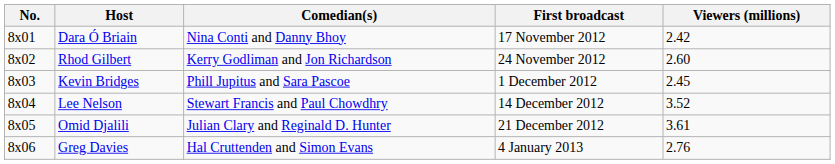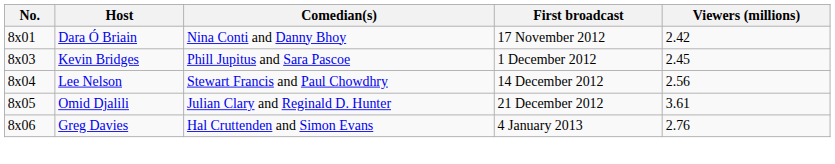 <table class="wikitable" style="width:60%;">
 <tr>
 <th>No.</th>
 <th>Host</th>
 <th>Comedian(s)</th>
 <th>First broadcast</th>
 <th>Viewers (millions)</th>
 </tr>
 <tr>
 <td>8x01</td>
 <td><a href='#'>Dara Ó Briain</a></td>
 <td><a href='#'>Nina Conti</a> and <a href='#'>Danny Bhoy</a></td>
 <td>17 November 2012</td>
 <td>2.42</td>
 </tr>
 <tr>
-<td>8x02</td>
-<td><a href='#'>Rhod Gilbert</a></td>
-<td><a href='#'>Kerry Godliman</a> and <a href='#'>Jon Richardson</a></td>
-<td>24 November 2012</td>
-<td>2.60</td>
-</tr>
-<tr>
 <td>8x03</td>
 <td><a href='#'>Kevin Bridges</a></td>
 <td><a href='#'>Phill Jupitus</a> and <a href='#'>Sara Pascoe</a></td>
 <td>1 December 2012</td>
 <td>2.45</td>
 </tr>
 <tr>
 <td>8x04</td>
 <td><a href='#'>Lee Nelson</a></td>
 <td><a href='#'>Stewart Francis</a> and <a href='#'>Paul Chowdhry</a></td>
 <td>14 December 2012</td>
-<td>3.52</td>
+<td>2.56</td>
 </tr>
 <tr>
 <td>8x05</td>
 <td><a href='#'>Omid Djalili</a></td>
 <td><a href='#'>Julian Clary</a> and <a href='#'>Reginald D. Hunter</a></td>
 <td>21 December 2012</td>
 <td>3.61</td>
 </tr>
 <tr>
 <td>8x06</td>
 <td><a href='#'>Greg Davies</a></td>
 <td><a href='#'>Hal Cruttenden</a> and <a href='#'>Simon Evans</a></td>
 <td>4 January 2013</td>
 <td>2.76</td>
 </tr>
 </table>
